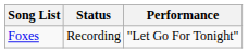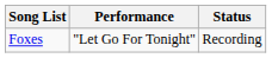 <table class="wikitable" style="font-size: 85%">
 <tr>
 <th>Song List</th>
+<th>Performance</th>
 <th>Status</th>
-<th>Performance</th>
 </tr>
 <tr>
 <td> <a href='#'>Foxes</a></td>
+<td>"Let Go For Tonight"</td>
 <td>Recording</td>
-<td>"Let Go For Tonight"</td>
 </tr>
 </table>
